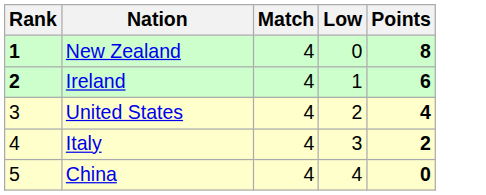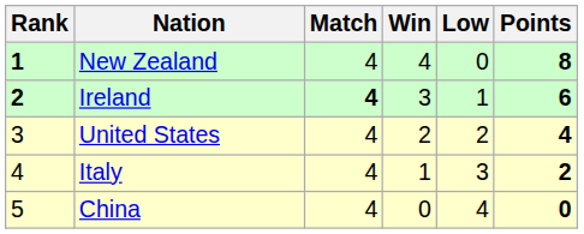 <table class="wikitable">
 <tr>
 <th width=20>Rank</th>
 <th width=150>Nation</th>
 <th width=20>Match</th>
+<th width=20>Win</th>
 <th width=20>Low</th>
 <th width=20>Points</th>
 </tr>
 <tr align="right" style="background:#ccffcc;">
 <td align="left"><strong>1</strong></td>
 <td align="left"> <a href='#'>New Zealand</a></td>
 <td>4</td>
+<td>4</td>
 <td>0</td>
 <td><strong>8</strong></td>
 </tr>
 <tr align="right" style="background:#ccffcc;">
 <td align="left"><strong>2</strong></td>
 <td align="left"> <a href='#'>Ireland</a></td>
-<td>4</td>
+<td><strong>4</strong></td>
+<td>3</td>
 <td>1</td>
 <td><strong>6</strong></td>
 </tr>
 <tr align="right" style="background:#ffffcc;">
 <td align="left">3</td>
 <td align="left"> <a href='#'>United States</a></td>
 <td>4</td>
 <td>2</td>
+<td>2</td>
 <td><strong>4</strong></td>
 </tr>
 <tr align="right" style="background:#ffffcc;">
 <td align="left">4</td>
 <td align="left"> <a href='#'>Italy</a></td>
 <td>4</td>
+<td>1</td>
 <td>3</td>
 <td><strong>2</strong></td>
 </tr>
 <tr align="right" style="background:#ffffcc;">
 <td align="left">5</td>
 <td align="left"> <a href='#'>China</a></td>
 <td>4</td>
+<td>0</td>
 <td>4</td>
 <td><strong>0</strong></td>
 </tr>
 </table>
